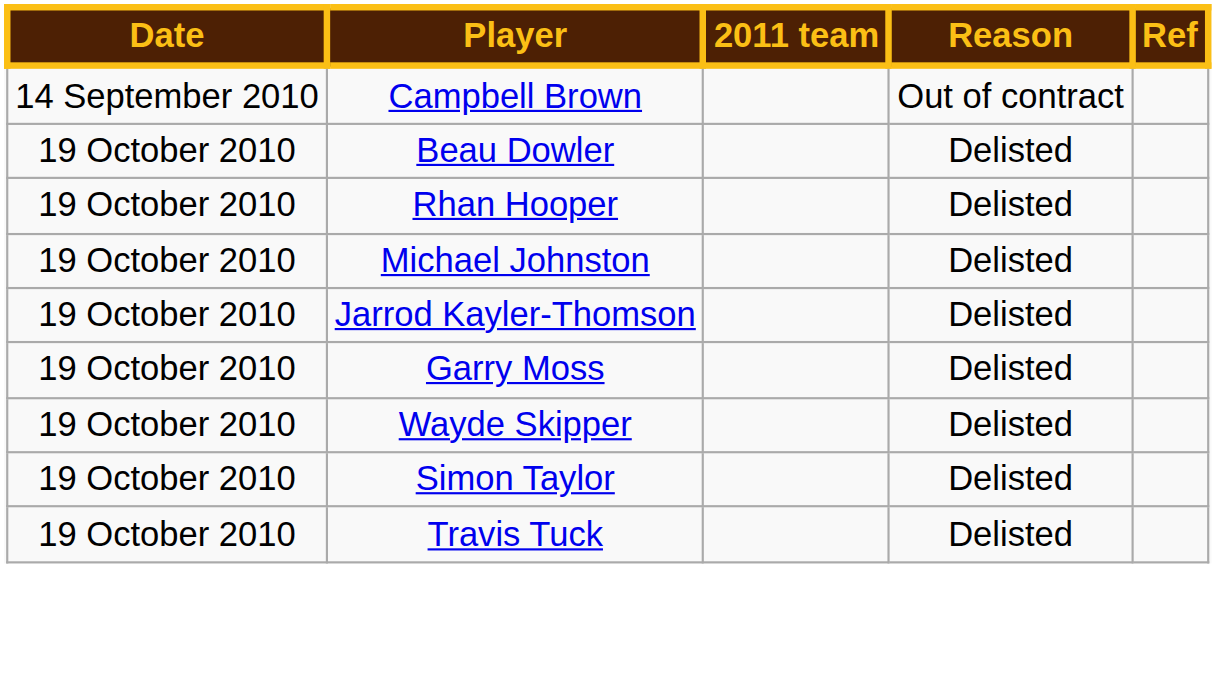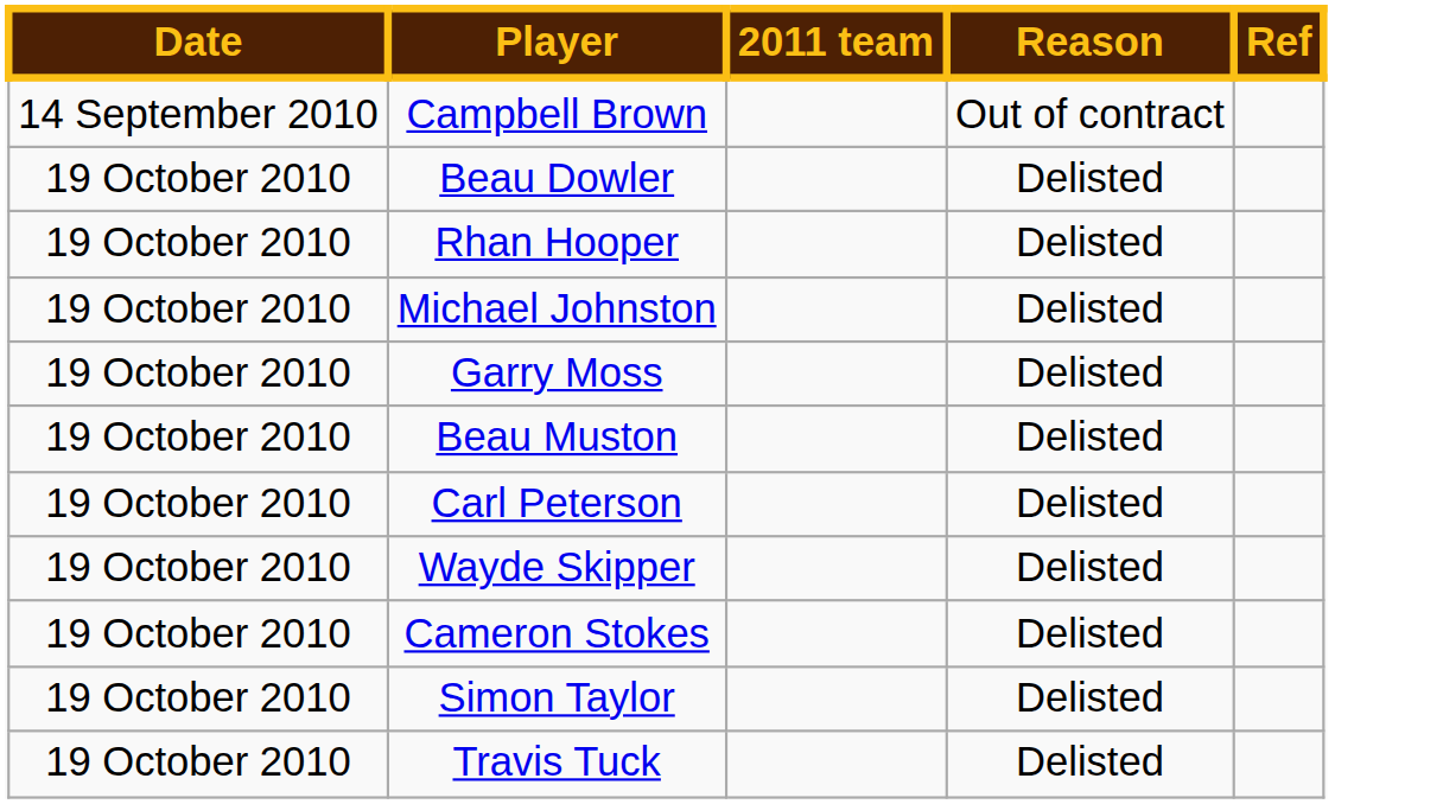 <table class="wikitable" style="text-align:center">
 <tr>
 <th style="background:#4D2004; color:#FBBF15; border: solid #FBBF15">Date</th>
 <th style="background:#4D2004; color:#FBBF15; border: solid #FBBF15">Player</th>
 <th style="background:#4D2004; color:#FBBF15; border: solid #FBBF15">2011 team</th>
 <th style="background:#4D2004; color:#FBBF15; border: solid #FBBF15">Reason</th>
 <th style="background:#4D2004; color:#FBBF15; border: solid #FBBF15">Ref</th>
 </tr>
 <tr>
 <td>14 September 2010</td>
 <td><a href='#'>Campbell Brown</a></td>
 <td></td>
 <td>Out of contract</td>
 <td></td>
 </tr>
 <tr>
 <td>19 October 2010</td>
 <td><a href='#'>Beau Dowler</a></td>
 <td></td>
 <td>Delisted</td>
 <td></td>
 </tr>
 <tr>
 <td>19 October 2010</td>
 <td><a href='#'>Rhan Hooper</a></td>
 <td></td>
 <td>Delisted</td>
 <td></td>
 </tr>
 <tr>
 <td>19 October 2010</td>
 <td><a href='#'>Michael Johnston</a></td>
 <td></td>
 <td>Delisted</td>
 <td></td>
 </tr>
 <tr>
 <td>19 October 2010</td>
-<td><a href='#'>Jarrod Kayler-Thomson</a></td>
-<td></td>
-<td>Delisted</td>
-<td></td>
-</tr>
-<tr>
-<td>19 October 2010</td>
 <td><a href='#'>Garry Moss</a></td>
 <td></td>
 <td>Delisted</td>
 <td></td>
 </tr>
 <tr>
 <td>19 October 2010</td>
+<td><a href='#'>Beau Muston</a></td>
+<td></td>
+<td>Delisted</td>
+<td></td>
+</tr>
+<tr>
+<td>19 October 2010</td>
+<td><a href='#'>Carl Peterson</a></td>
+<td></td>
+<td>Delisted</td>
+<td></td>
+</tr>
+<tr>
+<td>19 October 2010</td>
 <td><a href='#'>Wayde Skipper</a></td>
+<td></td>
+<td>Delisted</td>
+<td></td>
+</tr>
+<tr>
+<td>19 October 2010</td>
+<td><a href='#'>Cameron Stokes</a></td>
 <td></td>
 <td>Delisted</td>
 <td></td>
 </tr>
 <tr>
 <td>19 October 2010</td>
 <td><a href='#'>Simon Taylor</a></td>
 <td></td>
 <td>Delisted</td>
 <td></td>
 </tr>
 <tr>
 <td>19 October 2010</td>
 <td><a href='#'>Travis Tuck</a></td>
 <td></td>
 <td>Delisted</td>
 <td></td>
 </tr>
 </table>
